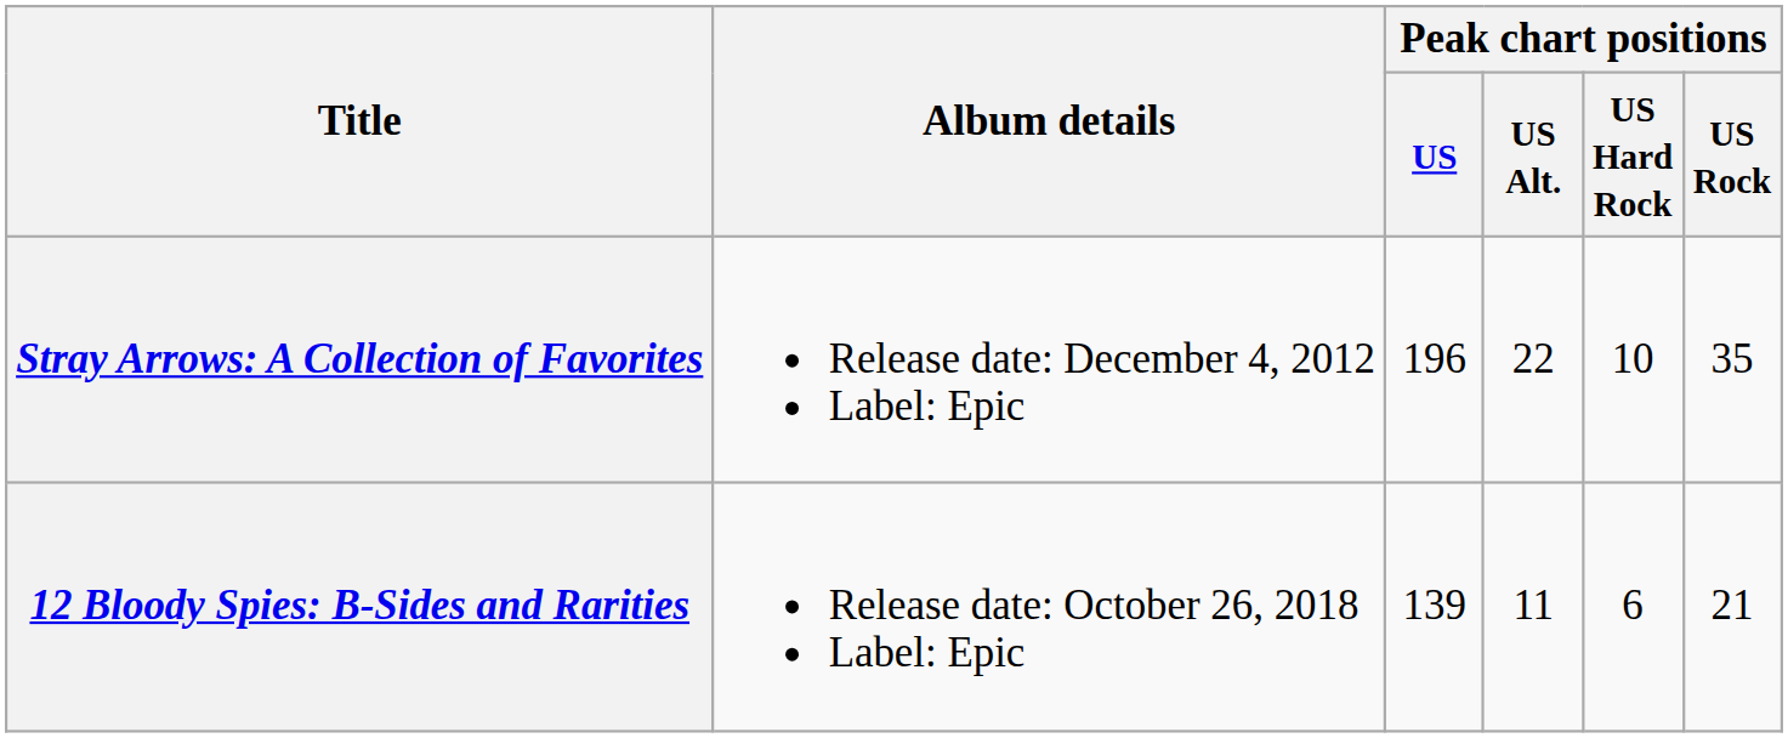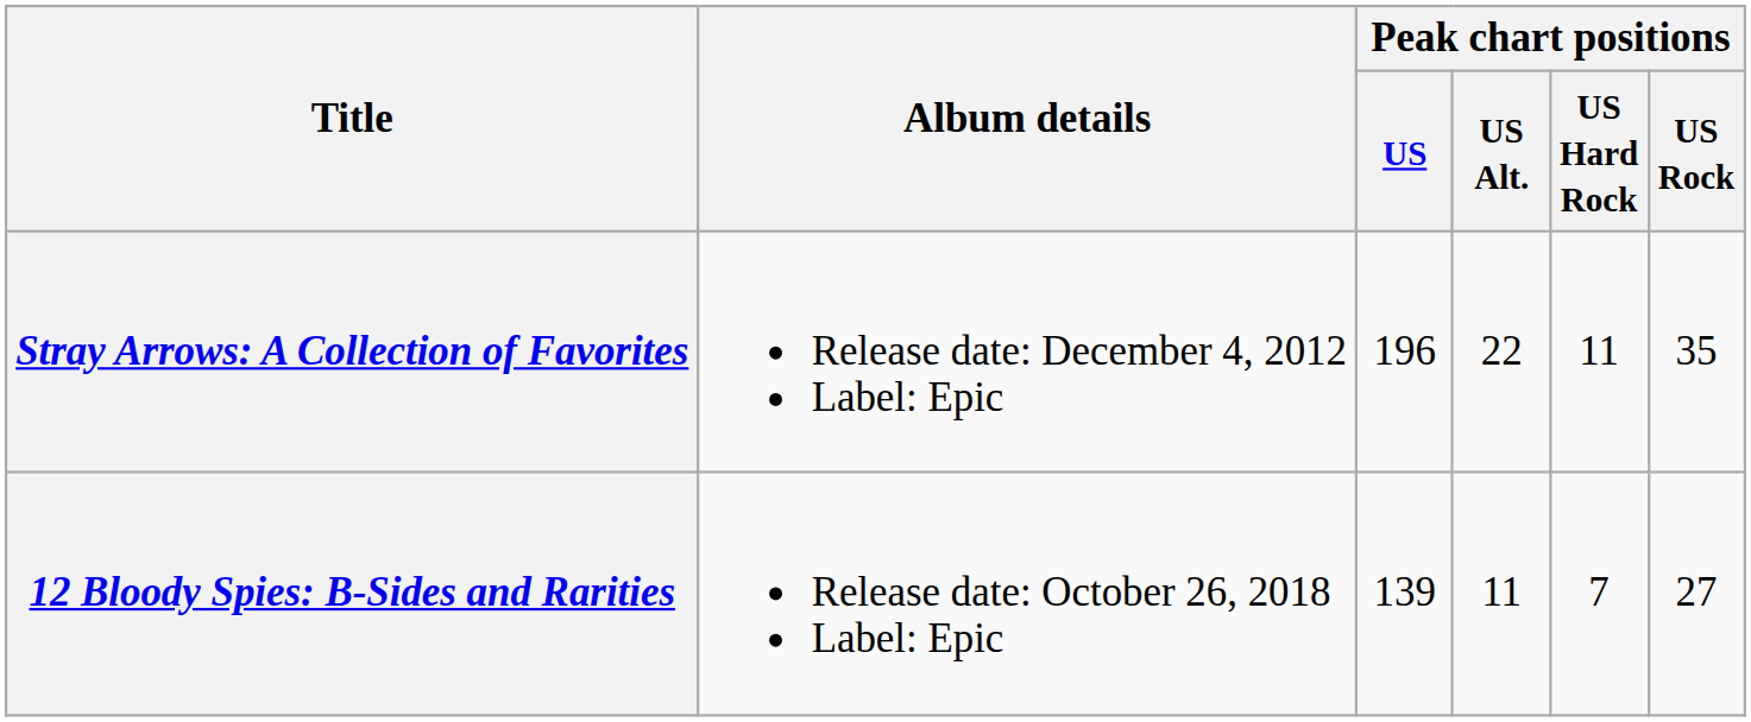 <table class="wikitable plainrowheaders" style="text-align:left;">
 <tr>
 <th rowspan="2">Title</th>
 <th rowspan="2">Album details</th>
 <th colspan="4">Peak chart positions</th>
 </tr>
 <tr>
 <th width="30"><small><a href='#'>US</a></small><br></th>
 <th width="30"><small>US Alt.</small><br></th>
 <th width="30"><small>US Hard Rock</small><br></th>
 <th width="30"><small>US Rock</small><br></th>
 </tr>
 <tr>
 <th scope="row"><em><a href='#'>Stray Arrows: A Collection of Favorites</a></em></th>
 <td><br><ul><li>Release date: December 4, 2012</li><li>Label: Epic</li></ul></td>
 <td style="text-align:center;">196</td>
 <td style="text-align:center;">22</td>
-<td style="text-align:center;">10</td>
+<td style="text-align:center;">11</td>
 <td style="text-align:center;">35</td>
 </tr>
 <tr>
 <th scope="row"><em><a href='#'>12 Bloody Spies: B-Sides and Rarities</a></em></th>
 <td><br><ul><li>Release date: October 26, 2018</li><li>Label: Epic</li></ul></td>
 <td style="text-align:center;">139</td>
 <td style="text-align:center;">11</td>
-<td style="text-align:center;">6</td>
-<td style="text-align:center;">21</td>
+<td style="text-align:center;">7</td>
+<td style="text-align:center;">27</td>
 </tr>
 </table>
